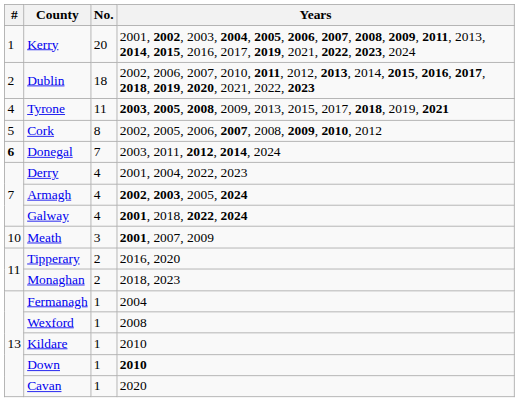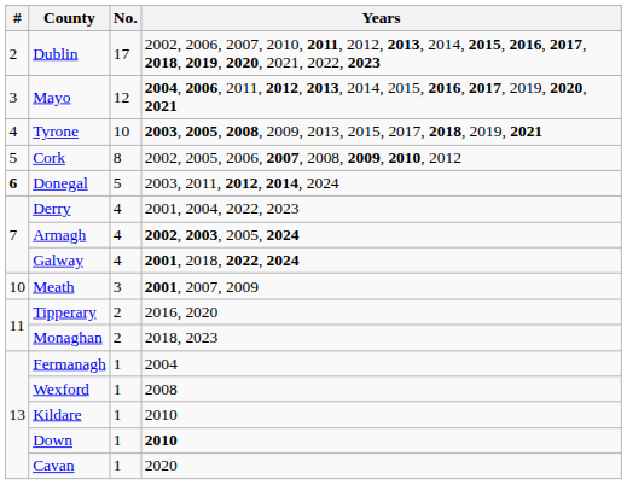 <table class="wikitable sortable">
 <tr>
 <th>#</th>
 <th>County</th>
 <th>No.</th>
 <th>Years</th>
 </tr>
 <tr>
-<td>1</td>
-<td> <a href='#'>Kerry</a></td>
-<td>20</td>
-<td>2001, <strong>2002</strong>, 2003, <strong>2004</strong>, <strong>2005</strong>, <strong>2006</strong>, <strong>2007</strong>, <strong>2008</strong>, <strong>2009</strong>, <strong>2011</strong>, 2013, <strong>2014</strong>, <strong>2015</strong>, 2016, 2017, <strong>2019</strong>, 2021, <strong>2022</strong>, <strong>2023</strong>, 2024</td>
+<td>2</td>
+<td> <a href='#'>Dublin</a></td>
+<td>17</td>
+<td>2002, 2006, 2007, 2010, <strong>2011</strong>, 2012, <strong>2013</strong>, 2014, <strong>2015</strong>, <strong>2016</strong>, <strong>2017</strong>, <strong>2018</strong>, <strong>2019</strong>, <strong>2020</strong>, 2021, 2022, <strong>2023</strong></td>
 </tr>
 <tr>
-<td>2</td>
-<td> <a href='#'>Dublin</a></td>
-<td>18</td>
-<td>2002, 2006, 2007, 2010, <strong>2011</strong>, 2012, <strong>2013</strong>, 2014, <strong>2015</strong>, <strong>2016</strong>, <strong>2017</strong>, <strong>2018</strong>, <strong>2019</strong>, <strong>2020</strong>, 2021, 2022, <strong>2023</strong></td>
+<td>3</td>
+<td> <a href='#'>Mayo</a></td>
+<td>12</td>
+<td><strong>2004</strong>, <strong>2006</strong>, 2011, <strong>2012</strong>, <strong>2013</strong>, 2014, 2015, <strong>2016</strong>, <strong>2017</strong>, 2019, <strong>2020</strong>, <strong>2021</strong></td>
 </tr>
 <tr>
 <td>4</td>
 <td> <a href='#'>Tyrone</a></td>
-<td>11</td>
+<td>10</td>
 <td><strong>2003</strong>, <strong>2005</strong>, <strong>2008</strong>, 2009, 2013, 2015, 2017, <strong>2018</strong>, 2019, <strong>2021</strong></td>
 </tr>
 <tr>
 <td>5</td>
 <td> <a href='#'>Cork</a></td>
 <td>8</td>
 <td>2002, 2005, 2006, <strong>2007</strong>, 2008, <strong>2009</strong>, <strong>2010</strong>, 2012</td>
 </tr>
 <tr>
 <td><strong>6</strong></td>
 <td> <a href='#'>Donegal</a></td>
-<td>7</td>
+<td>5</td>
 <td>2003, 2011, <strong>2012</strong>, <strong>2014</strong>, 2024</td>
 </tr>
 <tr>
 <td rowspan="3">7</td>
 <td> <a href='#'>Derry</a></td>
 <td>4</td>
 <td>2001, 2004, 2022, 2023</td>
 </tr>
 <tr>
 <td> <a href='#'>Armagh</a></td>
 <td>4</td>
 <td><strong>2002</strong>, <strong>2003</strong>, 2005, <strong>2024</strong></td>
 </tr>
 <tr>
 <td> <a href='#'>Galway</a></td>
 <td>4</td>
 <td><strong>2001</strong>, 2018, <strong>2022</strong>, <strong>2024</strong></td>
 </tr>
 <tr>
 <td>10</td>
 <td> <a href='#'>Meath</a></td>
 <td>3</td>
 <td><strong>2001</strong>, 2007, 2009</td>
 </tr>
 <tr>
 <td rowspan="2">11</td>
 <td> <a href='#'>Tipperary</a></td>
 <td>2</td>
 <td>2016, 2020</td>
 </tr>
 <tr>
 <td> <a href='#'>Monaghan</a></td>
 <td>2</td>
 <td>2018, 2023</td>
 </tr>
 <tr>
 <td rowspan="5">13</td>
 <td> <a href='#'>Fermanagh</a></td>
 <td>1</td>
 <td>2004</td>
 </tr>
 <tr>
 <td> <a href='#'>Wexford</a></td>
 <td>1</td>
 <td>2008</td>
 </tr>
 <tr>
 <td> <a href='#'>Kildare</a></td>
 <td>1</td>
 <td>2010</td>
 </tr>
 <tr>
 <td> <a href='#'>Down</a></td>
 <td>1</td>
 <td><strong>2010</strong></td>
 </tr>
 <tr>
 <td> <a href='#'>Cavan</a></td>
 <td>1</td>
 <td>2020</td>
 </tr>
 </table>
